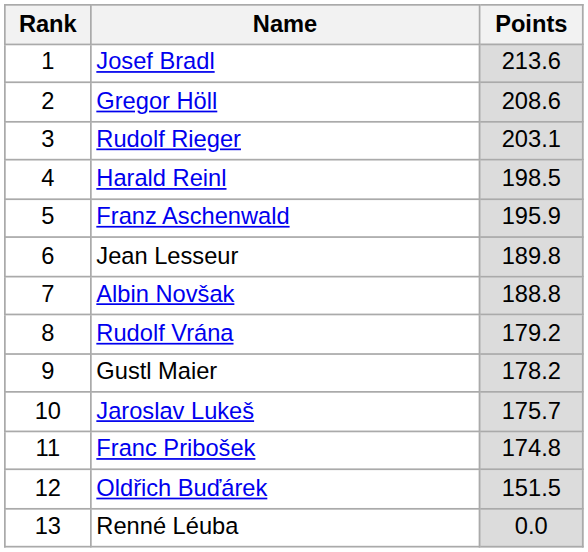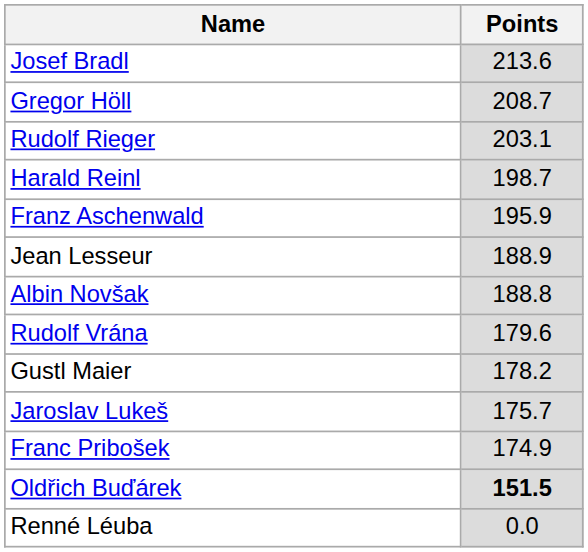 <table class="wikitable sortable" style="background:#fff; font-size:86%; width:17%; line-height:16px; border:grey solid 1px; border-collapse:collapse;">
 <tr>
-<th width="30">Rank</th>
 <th width="175">Name</th>
 <th width="40">Points</th>
 </tr>
 <tr>
-<td align=center>1</td>
 <td> <a href='#'>Josef Bradl</a></td>
 <td align=center bgcolor=#DCDCDC>213.6</td>
 </tr>
 <tr>
-<td align=center>2</td>
 <td> <a href='#'>Gregor Höll</a></td>
-<td align=center bgcolor=#DCDCDC>208.6</td>
+<td align=center bgcolor=#DCDCDC>208.7</td>
 </tr>
 <tr>
-<td align=center>3</td>
 <td> <a href='#'>Rudolf Rieger</a></td>
 <td align=center bgcolor=#DCDCDC>203.1</td>
 </tr>
 <tr>
-<td align=center>4</td>
 <td> <a href='#'>Harald Reinl</a></td>
-<td align=center bgcolor=#DCDCDC>198.5</td>
+<td align=center bgcolor=#DCDCDC>198.7</td>
 </tr>
 <tr>
-<td align=center>5</td>
 <td> <a href='#'>Franz Aschenwald</a></td>
 <td align=center bgcolor=#DCDCDC>195.9</td>
 </tr>
 <tr>
-<td align=center>6</td>
 <td> Jean Lesseur</td>
-<td align=center bgcolor=#DCDCDC>189.8</td>
+<td align=center bgcolor=#DCDCDC>188.9</td>
 </tr>
 <tr>
-<td align=center>7</td>
 <td> <a href='#'>Albin Novšak</a></td>
 <td align=center bgcolor=#DCDCDC>188.8</td>
 </tr>
 <tr>
-<td align=center>8</td>
 <td> <a href='#'>Rudolf Vrána</a></td>
-<td align=center bgcolor=#DCDCDC>179.2</td>
+<td align=center bgcolor=#DCDCDC>179.6</td>
 </tr>
 <tr>
-<td align=center>9</td>
 <td> Gustl Maier</td>
 <td align=center bgcolor=#DCDCDC>178.2</td>
 </tr>
 <tr>
-<td align=center>10</td>
 <td> <a href='#'>Jaroslav Lukeš</a></td>
 <td align=center bgcolor=#DCDCDC>175.7</td>
 </tr>
 <tr>
-<td align=center>11</td>
 <td> <a href='#'>Franc Pribošek</a></td>
-<td align=center bgcolor=#DCDCDC>174.8</td>
+<td align=center bgcolor=#DCDCDC>174.9</td>
 </tr>
 <tr>
-<td align=center>12</td>
 <td> <a href='#'>Oldřich Buďárek</a></td>
-<td align=center bgcolor=#DCDCDC>151.5</td>
+<td align=center bgcolor=#DCDCDC><strong>151.5</strong></td>
 </tr>
 <tr>
-<td align=center>13</td>
 <td> Renné Léuba</td>
 <td align=center bgcolor=#DCDCDC>0.0</td>
 </tr>
 </table>
